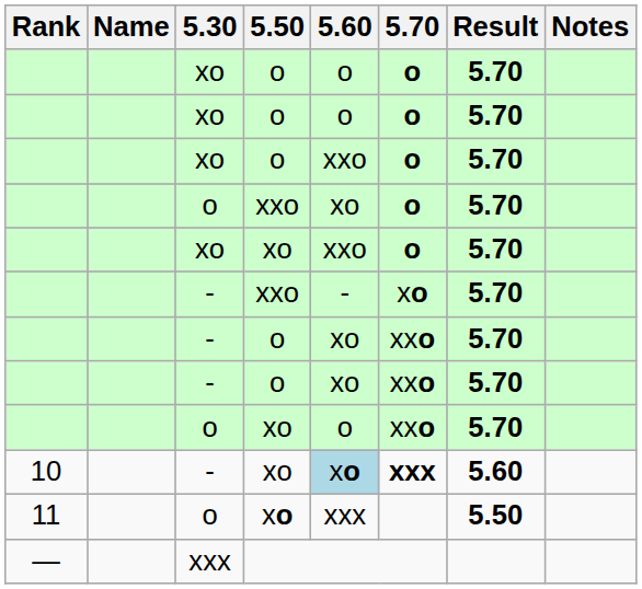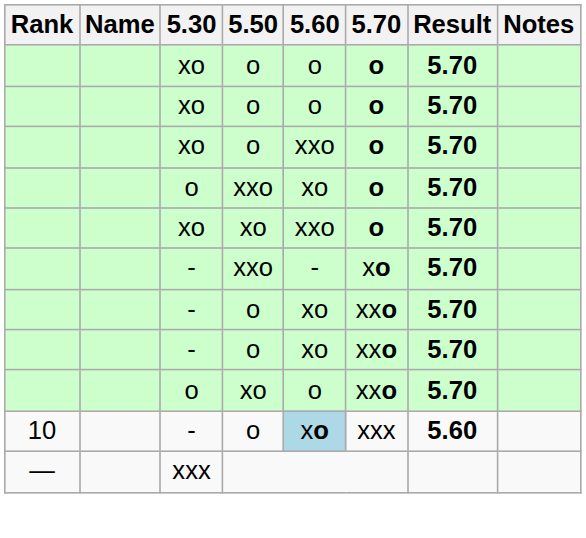 <table class="sortable wikitable">
 <tr>
 <th>Rank</th>
 <th>Name</th>
 <th>5.30</th>
 <th>5.50</th>
 <th>5.60</th>
 <th>5.70</th>
 <th>Result</th>
 <th>Notes</th>
 </tr>
 <tr align="center" style="background:#ccffcc;">
 <td></td>
 <td align="left"></td>
 <td>xo</td>
 <td>o</td>
 <td>o</td>
 <td><strong>o</strong></td>
 <td><strong>5.70</strong></td>
 <td></td>
 </tr>
 <tr align="center" style="background:#ccffcc;">
 <td></td>
 <td align="left"></td>
 <td>xo</td>
 <td>o</td>
 <td>o</td>
 <td><strong>o</strong></td>
 <td><strong>5.70</strong></td>
 <td></td>
 </tr>
 <tr align="center" style="background:#ccffcc;">
 <td></td>
 <td align="left"></td>
 <td>xo</td>
 <td>o</td>
 <td>xxo</td>
 <td><strong>o</strong></td>
 <td><strong>5.70</strong></td>
 <td></td>
 </tr>
 <tr align="center" style="background:#ccffcc;">
 <td></td>
 <td align="left"></td>
 <td>o</td>
 <td>xxo</td>
 <td>xo</td>
 <td><strong>o</strong></td>
 <td><strong>5.70</strong></td>
 <td></td>
 </tr>
 <tr align="center" style="background:#ccffcc;">
 <td></td>
 <td align="left"></td>
 <td>xo</td>
 <td>xo</td>
 <td>xxo</td>
 <td><strong>o</strong></td>
 <td><strong>5.70</strong></td>
 <td></td>
 </tr>
 <tr align="center" style="background:#ccffcc;">
 <td></td>
 <td align="left"></td>
 <td>-</td>
 <td>xxo</td>
 <td>-</td>
 <td>x<strong>o</strong></td>
 <td><strong>5.70</strong></td>
 <td></td>
 </tr>
 <tr align="center" style="background:#ccffcc;">
 <td></td>
 <td align="left"></td>
 <td>-</td>
 <td>o</td>
 <td>xo</td>
 <td>xx<strong>o</strong></td>
 <td><strong>5.70</strong></td>
 <td></td>
 </tr>
 <tr align="center" style="background:#ccffcc;">
 <td></td>
 <td align="left"></td>
 <td>-</td>
 <td>o</td>
 <td>xo</td>
 <td>xx<strong>o</strong></td>
 <td><strong>5.70</strong></td>
 <td></td>
 </tr>
 <tr align="center" style="background:#ccffcc;">
 <td></td>
 <td align="left"></td>
 <td>o</td>
 <td>xo</td>
 <td>o</td>
 <td>xx<strong>o</strong></td>
 <td><strong>5.70</strong></td>
 <td></td>
 </tr>
 <tr align="center">
 <td>10</td>
 <td align="left"></td>
 <td>-</td>
-<td>xo</td>
+<td>o</td>
 <td style="background: lightblue;">x<strong>o</strong></td>
-<td><strong>xxx</strong></td>
+<td>xxx</td>
 <td><strong>5.60</strong></td>
-<td></td>
-</tr>
-<tr align="center">
-<td>11</td>
-<td align="left"></td>
-<td>o</td>
-<td>x<strong>o</strong></td>
-<td>xxx</td>
-<td></td>
-<td><strong>5.50</strong></td>
 <td></td>
 </tr>
 <tr align="center">
 <td>—</td>
 <td align="left"></td>
 <td>xxx</td>
 <td colspan="3"></td>
 <td><strong></strong></td>
 <td></td>
 </tr>
 </table>
